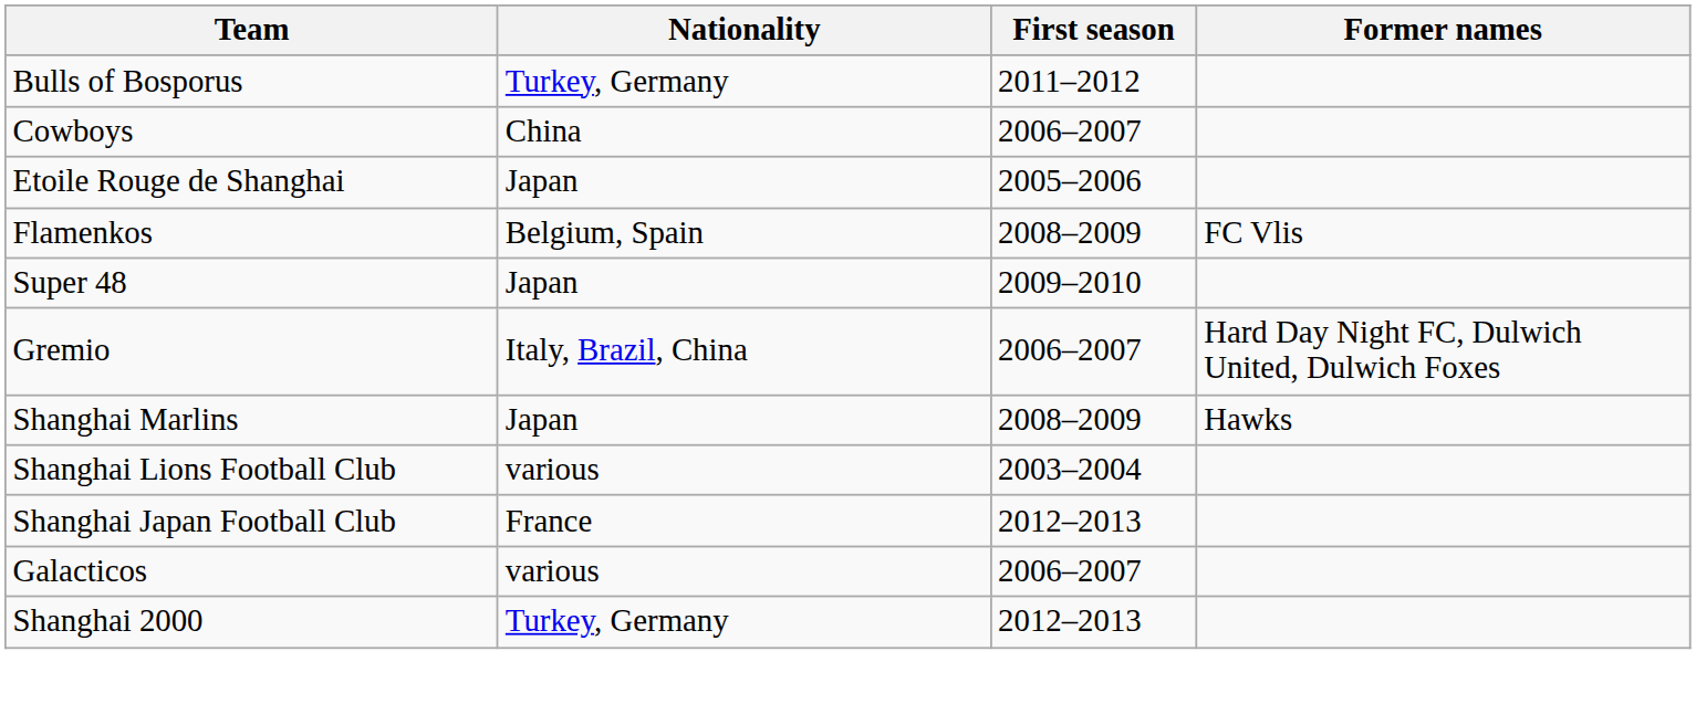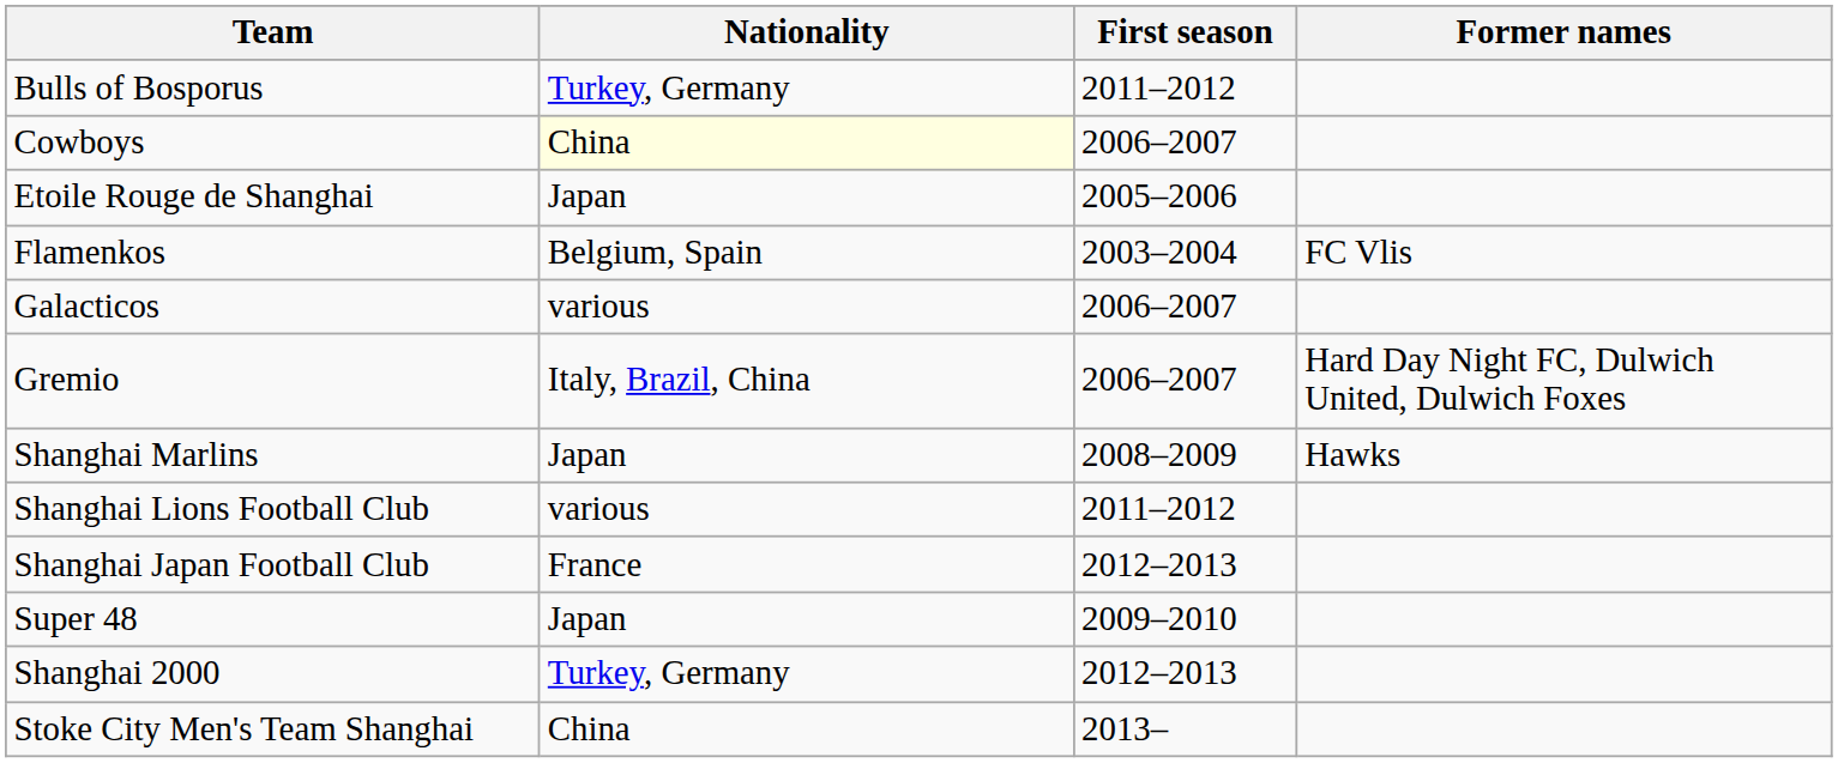 <table class="wikitable" style="text-align: left;">
 <tr>
 <th style="width:15em;">Team</th>
 <th style="width:15em;">Nationality</th>
 <th style="width:6em;">First season</th>
 <th style="width:15em;">Former names</th>
 </tr>
 <tr>
 <td>Bulls of Bosporus</td>
 <td><a href='#'>Turkey</a>, Germany</td>
 <td>2011–2012</td>
 <td></td>
 </tr>
 <tr>
 <td>Cowboys</td>
-<td>China</td>
+<td style="background: lightyellow;">China</td>
 <td>2006–2007</td>
 <td></td>
 </tr>
 <tr>
 <td>Etoile Rouge de Shanghai</td>
 <td>Japan</td>
 <td>2005–2006</td>
 <td></td>
 </tr>
 <tr>
 <td>Flamenkos</td>
 <td>Belgium, Spain</td>
-<td>2008–2009</td>
+<td>2003–2004</td>
 <td>FC Vlis</td>
 </tr>
 <tr>
-<td>Super 48</td>
-<td>Japan</td>
-<td>2009–2010</td>
+<td>Galacticos</td>
+<td>various</td>
+<td>2006–2007</td>
 <td></td>
 </tr>
 <tr>
 <td>Gremio</td>
 <td>Italy, <a href='#'>Brazil</a>, China</td>
 <td>2006–2007</td>
 <td>Hard Day Night FC, Dulwich United, Dulwich Foxes</td>
 </tr>
 <tr>
 <td>Shanghai Marlins</td>
 <td>Japan</td>
 <td>2008–2009</td>
 <td>Hawks</td>
 </tr>
 <tr>
 <td>Shanghai Lions Football Club</td>
 <td>various</td>
-<td>2003–2004</td>
+<td>2011–2012</td>
 <td></td>
 </tr>
 <tr>
 <td>Shanghai Japan Football Club</td>
 <td>France</td>
 <td>2012–2013</td>
 <td></td>
 </tr>
 <tr>
-<td>Galacticos</td>
-<td>various</td>
-<td>2006–2007</td>
+<td>Super 48</td>
+<td>Japan</td>
+<td>2009–2010</td>
 <td></td>
 </tr>
 <tr>
 <td>Shanghai 2000</td>
 <td><a href='#'>Turkey</a>, Germany</td>
 <td>2012–2013</td>
 <td></td>
 </tr>
+<tr>
+<td>Stoke City Men's Team Shanghai</td>
+<td>China</td>
+<td>2013–</td>
+<td></td>
+</tr>
 </table>
